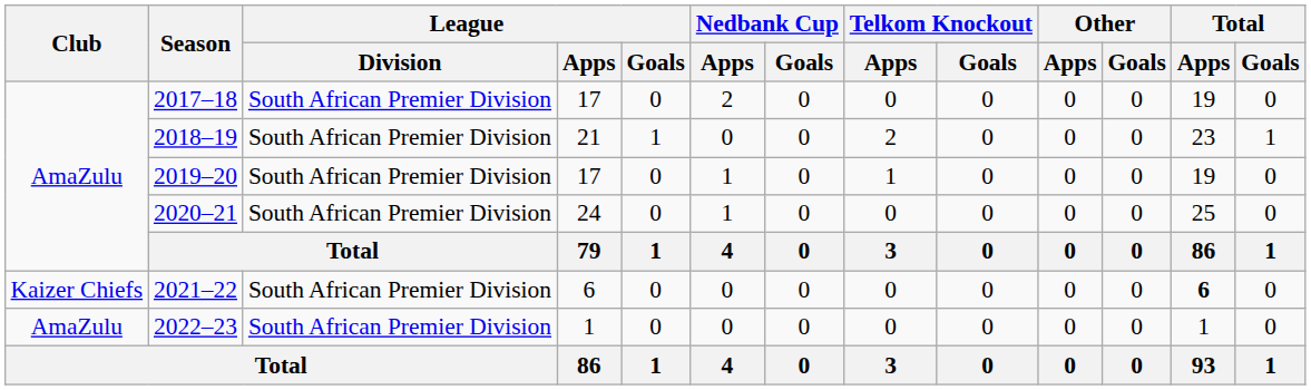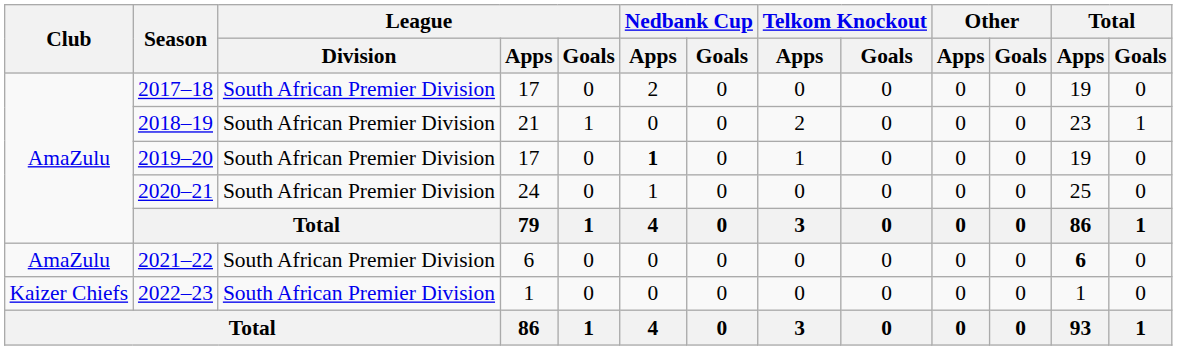 <table class="wikitable" style="text-align: center">
 <tr>
 <th rowspan="2">Club</th>
 <th rowspan="2">Season</th>
 <th colspan="3">League</th>
 <th colspan="2"><a href='#'>Nedbank Cup</a></th>
 <th colspan="2"><a href='#'>Telkom Knockout</a></th>
 <th colspan="2">Other</th>
 <th colspan="2">Total</th>
 </tr>
 <tr>
 <th>Division</th>
 <th>Apps</th>
 <th>Goals</th>
 <th>Apps</th>
 <th>Goals</th>
 <th>Apps</th>
 <th>Goals</th>
 <th>Apps</th>
 <th>Goals</th>
 <th>Apps</th>
 <th>Goals</th>
 </tr>
 <tr>
 <td rowspan="5"><a href='#'>AmaZulu</a></td>
 <td><a href='#'>2017–18</a></td>
 <td><a href='#'>South African Premier Division</a></td>
 <td>17</td>
 <td>0</td>
 <td>2</td>
 <td>0</td>
 <td>0</td>
 <td>0</td>
 <td>0</td>
 <td>0</td>
 <td>19</td>
 <td>0</td>
 </tr>
 <tr>
 <td><a href='#'>2018–19</a></td>
 <td>South African Premier Division</td>
 <td>21</td>
 <td>1</td>
 <td>0</td>
 <td>0</td>
 <td>2</td>
 <td>0</td>
 <td>0</td>
 <td>0</td>
 <td>23</td>
 <td>1</td>
 </tr>
 <tr>
 <td><a href='#'>2019–20</a></td>
 <td>South African Premier Division</td>
 <td>17</td>
 <td>0</td>
-<td>1</td>
+<td><strong>1</strong></td>
 <td>0</td>
 <td>1</td>
 <td>0</td>
 <td>0</td>
 <td>0</td>
 <td>19</td>
 <td>0</td>
 </tr>
 <tr>
 <td><a href='#'>2020–21</a></td>
 <td>South African Premier Division</td>
 <td>24</td>
 <td>0</td>
 <td>1</td>
 <td>0</td>
 <td>0</td>
 <td>0</td>
 <td>0</td>
 <td>0</td>
 <td>25</td>
 <td>0</td>
 </tr>
 <tr>
 <th colspan="2">Total</th>
 <th>79</th>
 <th>1</th>
 <th>4</th>
 <th>0</th>
 <th>3</th>
 <th>0</th>
 <th>0</th>
 <th>0</th>
 <th>86</th>
 <th>1</th>
 </tr>
 <tr>
-<td><a href='#'>Kaizer Chiefs</a></td>
+<td><a href='#'>AmaZulu</a></td>
 <td><a href='#'>2021–22</a></td>
 <td>South African Premier Division</td>
 <td>6</td>
 <td>0</td>
 <td>0</td>
 <td>0</td>
 <td>0</td>
 <td>0</td>
 <td>0</td>
 <td>0</td>
 <td><strong>6</strong></td>
 <td>0</td>
 </tr>
 <tr>
-<td><a href='#'>AmaZulu</a></td>
+<td><a href='#'>Kaizer Chiefs</a></td>
 <td><a href='#'>2022–23</a></td>
 <td><a href='#'>South African Premier Division</a></td>
 <td>1</td>
 <td>0</td>
 <td>0</td>
 <td>0</td>
 <td>0</td>
 <td>0</td>
 <td>0</td>
 <td>0</td>
 <td>1</td>
 <td>0</td>
 </tr>
 <tr>
 <th colspan="3">Total</th>
 <th>86</th>
 <th>1</th>
 <th>4</th>
 <th>0</th>
 <th>3</th>
 <th>0</th>
 <th>0</th>
 <th>0</th>
 <th>93</th>
 <th>1</th>
 </tr>
 </table>
